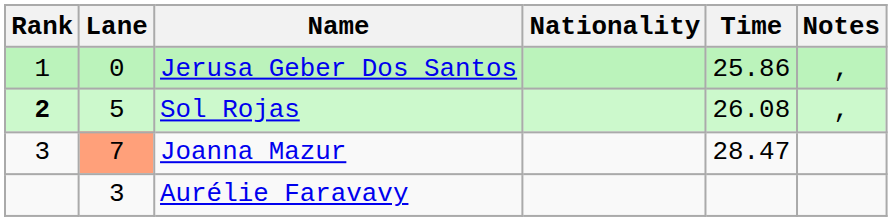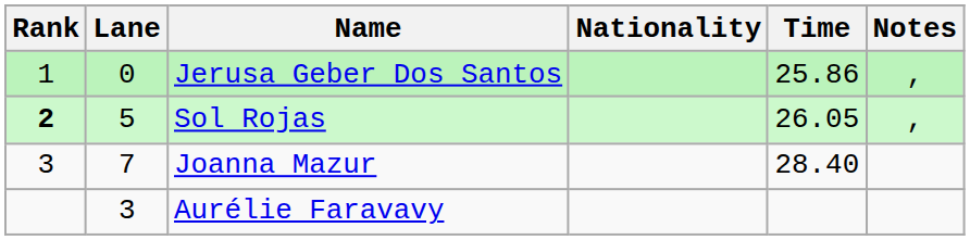 <table class="wikitable sortable" style="text-align:center">
 <tr>
 <th>Rank</th>
 <th>Lane</th>
 <th>Name</th>
 <th>Nationality</th>
 <th>Time</th>
 <th>Notes</th>
 </tr>
 <tr bgcolor=bbf3bb>
 <td>1</td>
 <td>0</td>
 <td align="left"><a href='#'>Jerusa Geber Dos Santos</a></td>
 <td align="left"></td>
 <td>25.86</td>
 <td>, </td>
 </tr>
 <tr bgcolor=ccf9cc>
 <td><strong>2</strong></td>
 <td>5</td>
 <td align="left"><a href='#'>Sol Rojas</a></td>
 <td align="left"></td>
-<td>26.08</td>
+<td>26.05</td>
 <td>, </td>
 </tr>
 <tr>
 <td>3</td>
-<td style="background: lightsalmon;">7</td>
+<td>7</td>
 <td align="left"><a href='#'>Joanna Mazur</a></td>
 <td align="left"></td>
-<td>28.47</td>
+<td>28.40</td>
 <td></td>
 </tr>
 <tr>
 <td></td>
 <td>3</td>
 <td align="left"><a href='#'>Aurélie Faravavy</a></td>
 <td align="left"></td>
 <td></td>
 <td></td>
 </tr>
 </table>
